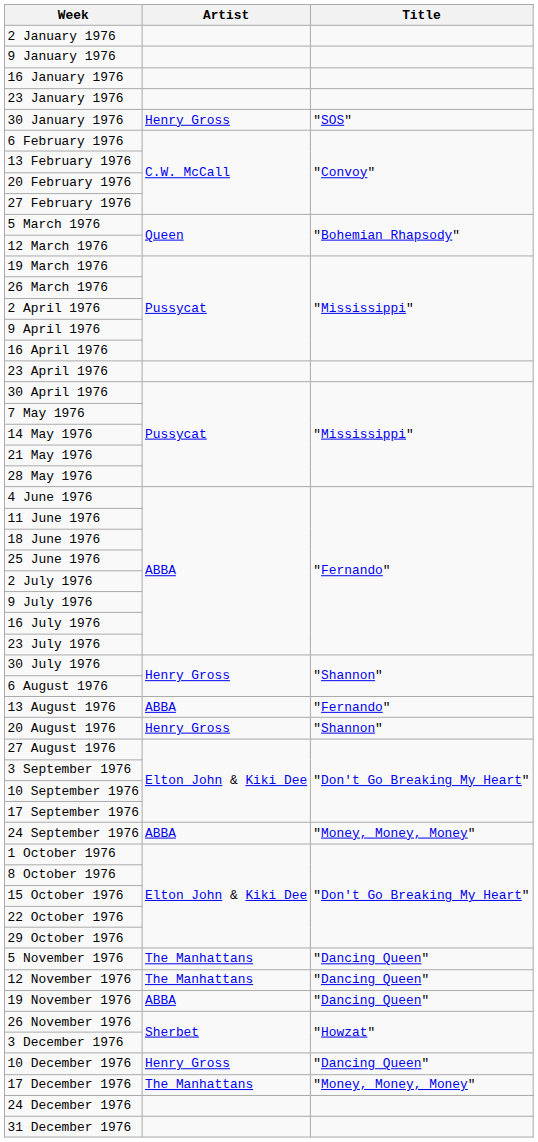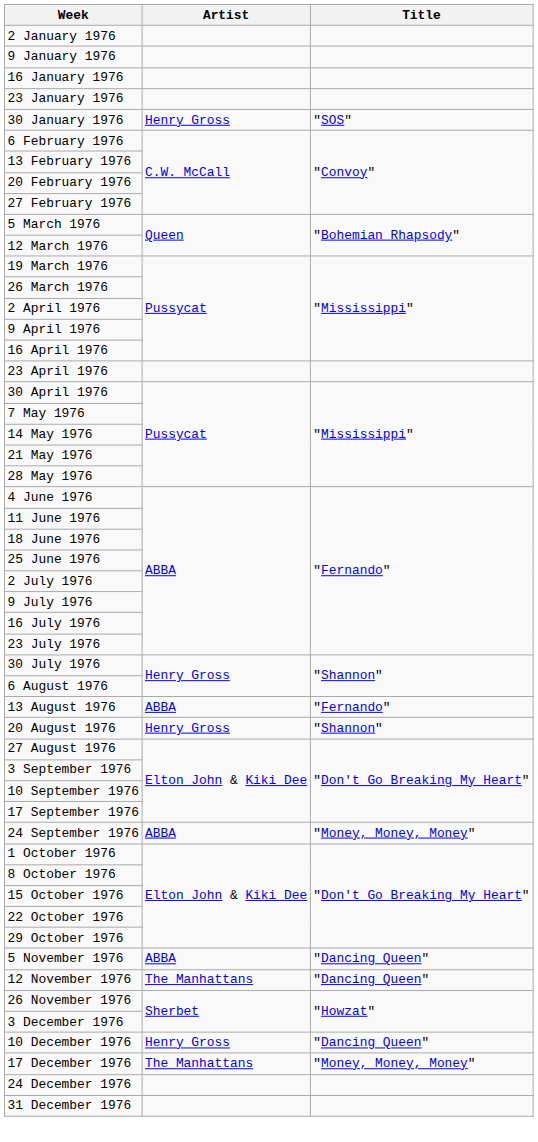 <table class="wikitable">
 <tr>
 <th>Week</th>
 <th>Artist</th>
 <th>Title</th>
 </tr>
 <tr>
 <td>2 January 1976</td>
 <td></td>
 <td></td>
 </tr>
 <tr>
 <td>9 January 1976</td>
 <td></td>
 <td></td>
 </tr>
 <tr>
 <td>16 January 1976</td>
 <td></td>
 <td></td>
 </tr>
 <tr>
 <td>23 January 1976</td>
 <td></td>
 <td></td>
 </tr>
 <tr>
 <td>30 January 1976</td>
 <td><a href='#'>Henry Gross</a></td>
 <td>"<a href='#'>SOS</a>"</td>
 </tr>
 <tr>
 <td>6 February 1976</td>
 <td rowspan="4"><a href='#'>C.W. McCall</a></td>
 <td rowspan="4">"<a href='#'>Convoy</a>"</td>
 </tr>
 <tr>
 <td>13 February 1976</td>
 </tr>
 <tr>
 <td>20 February 1976</td>
 </tr>
 <tr>
 <td>27 February 1976</td>
 </tr>
 <tr>
 <td>5 March 1976</td>
 <td rowspan="2"><a href='#'>Queen</a></td>
 <td rowspan="2">"<a href='#'>Bohemian Rhapsody</a>"</td>
 </tr>
 <tr>
 <td>12 March 1976</td>
 </tr>
 <tr>
 <td>19 March 1976</td>
 <td rowspan="5"><a href='#'>Pussycat</a></td>
 <td rowspan="5">"<a href='#'>Mississippi</a>"</td>
 </tr>
 <tr>
 <td>26 March 1976</td>
 </tr>
 <tr>
 <td>2 April 1976</td>
 </tr>
 <tr>
 <td>9 April 1976</td>
 </tr>
 <tr>
 <td>16 April 1976</td>
 </tr>
 <tr>
 <td>23 April 1976</td>
 <td></td>
 <td></td>
 </tr>
 <tr>
 <td>30 April 1976</td>
 <td rowspan="5"><a href='#'>Pussycat</a></td>
 <td rowspan="5">"<a href='#'>Mississippi</a>"</td>
 </tr>
 <tr>
 <td>7 May 1976</td>
 </tr>
 <tr>
 <td>14 May 1976</td>
 </tr>
 <tr>
 <td>21 May 1976</td>
 </tr>
 <tr>
 <td>28 May 1976</td>
 </tr>
 <tr>
 <td>4 June 1976</td>
 <td rowspan="8"><a href='#'>ABBA</a></td>
 <td rowspan="8">"<a href='#'>Fernando</a>"</td>
 </tr>
 <tr>
 <td>11 June 1976</td>
 </tr>
 <tr>
 <td>18 June 1976</td>
 </tr>
 <tr>
 <td>25 June 1976</td>
 </tr>
 <tr>
 <td>2 July 1976</td>
 </tr>
 <tr>
 <td>9 July 1976</td>
 </tr>
 <tr>
 <td>16 July 1976</td>
 </tr>
 <tr>
 <td>23 July 1976</td>
 </tr>
 <tr>
 <td>30 July 1976</td>
 <td rowspan="2"><a href='#'>Henry Gross</a></td>
 <td rowspan="2">"<a href='#'>Shannon</a>"</td>
 </tr>
 <tr>
 <td>6 August 1976</td>
 </tr>
 <tr>
 <td>13 August 1976</td>
 <td><a href='#'>ABBA</a></td>
 <td>"<a href='#'>Fernando</a>"</td>
 </tr>
 <tr>
 <td>20 August 1976</td>
 <td><a href='#'>Henry Gross</a></td>
 <td>"<a href='#'>Shannon</a>"</td>
 </tr>
 <tr>
 <td>27 August 1976</td>
 <td rowspan="4"><a href='#'>Elton John</a> & <a href='#'>Kiki Dee</a></td>
 <td rowspan="4">"<a href='#'>Don't Go Breaking My Heart</a>"</td>
 </tr>
 <tr>
 <td>3 September 1976</td>
 </tr>
 <tr>
 <td>10 September 1976</td>
 </tr>
 <tr>
 <td>17 September 1976</td>
 </tr>
 <tr>
 <td>24 September 1976</td>
 <td><a href='#'>ABBA</a></td>
 <td>"<a href='#'>Money, Money, Money</a>"</td>
 </tr>
 <tr>
 <td>1 October 1976</td>
 <td rowspan="5"><a href='#'>Elton John</a> & <a href='#'>Kiki Dee</a></td>
 <td rowspan="5">"<a href='#'>Don't Go Breaking My Heart</a>"</td>
 </tr>
 <tr>
 <td>8 October 1976</td>
 </tr>
 <tr>
 <td>15 October 1976</td>
 </tr>
 <tr>
 <td>22 October 1976</td>
 </tr>
 <tr>
 <td>29 October 1976</td>
 </tr>
 <tr>
 <td>5 November 1976</td>
-<td><a href='#'>The Manhattans</a></td>
+<td><a href='#'>ABBA</a></td>
 <td>"<a href='#'>Dancing Queen</a>"</td>
 </tr>
 <tr>
 <td>12 November 1976</td>
 <td><a href='#'>The Manhattans</a></td>
-<td>"<a href='#'>Dancing Queen</a>"</td>
-</tr>
-<tr>
-<td>19 November 1976</td>
-<td><a href='#'>ABBA</a></td>
 <td>"<a href='#'>Dancing Queen</a>"</td>
 </tr>
 <tr>
 <td>26 November 1976</td>
 <td rowspan="2"><a href='#'>Sherbet</a></td>
 <td rowspan="2">"<a href='#'>Howzat</a>"</td>
 </tr>
 <tr>
 <td>3 December 1976</td>
 </tr>
 <tr>
 <td>10 December 1976</td>
 <td><a href='#'>Henry Gross</a></td>
 <td>"<a href='#'>Dancing Queen</a>"</td>
 </tr>
 <tr>
 <td>17 December 1976</td>
 <td><a href='#'>The Manhattans</a></td>
 <td>"<a href='#'>Money, Money, Money</a>"</td>
 </tr>
 <tr>
 <td>24 December 1976</td>
 <td></td>
 <td></td>
 </tr>
 <tr>
 <td>31 December 1976</td>
 <td></td>
 <td></td>
 </tr>
 </table>
